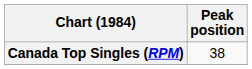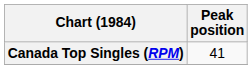 <table class="wikitable sortable plainrowheaders">
 <tr>
 <th>Chart (1984)</th>
 <th>Peak<br>position</th>
 </tr>
 <tr>
 <th scope="row">Canada Top Singles (<em><a href='#'>RPM</a></em>)</th>
-<td align="center">38</td>
+<td align="center">41</td>
 </tr>
 <tr>
 </tr>
 <tr>
 </tr>
 <tr>
 </tr>
 </table>
